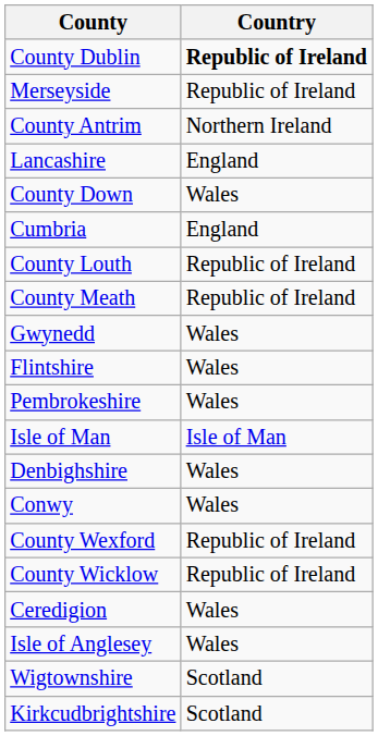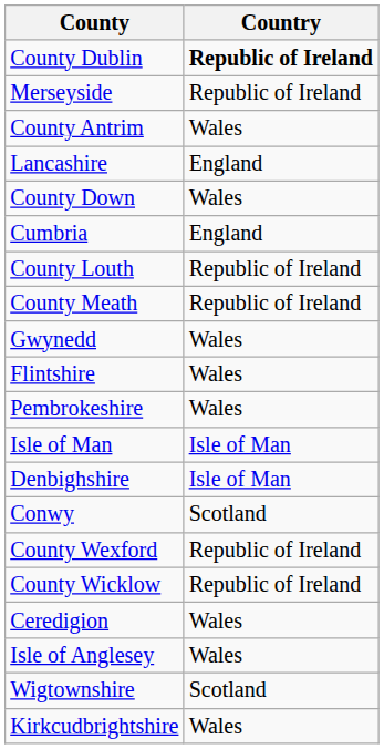 <table class="wikitable sortable">
 <tr>
 <th>County</th>
 <th>Country</th>
 </tr>
 <tr>
 <td><a href='#'>County Dublin</a></td>
 <td><strong>Republic of Ireland</strong></td>
 </tr>
 <tr>
 <td><a href='#'>Merseyside</a></td>
 <td>Republic of Ireland</td>
 </tr>
 <tr>
 <td><a href='#'>County Antrim</a></td>
-<td>Northern Ireland</td>
+<td>Wales</td>
 </tr>
 <tr>
 <td><a href='#'>Lancashire</a></td>
 <td>England</td>
 </tr>
 <tr>
 <td><a href='#'>County Down</a></td>
 <td>Wales</td>
 </tr>
 <tr>
 <td><a href='#'>Cumbria</a></td>
 <td>England</td>
 </tr>
 <tr>
 <td><a href='#'>County Louth</a></td>
 <td>Republic of Ireland</td>
 </tr>
 <tr>
 <td><a href='#'>County Meath</a></td>
 <td>Republic of Ireland</td>
 </tr>
 <tr>
 <td><a href='#'>Gwynedd</a></td>
 <td>Wales</td>
 </tr>
 <tr>
 <td><a href='#'>Flintshire</a></td>
 <td>Wales</td>
 </tr>
 <tr>
 <td><a href='#'>Pembrokeshire</a></td>
 <td>Wales</td>
 </tr>
 <tr>
 <td><a href='#'>Isle of Man</a></td>
 <td><a href='#'>Isle of Man</a></td>
 </tr>
 <tr>
 <td><a href='#'>Denbighshire</a></td>
-<td>Wales</td>
+<td><a href='#'>Isle of Man</a></td>
 </tr>
 <tr>
 <td><a href='#'>Conwy</a></td>
-<td>Wales</td>
+<td>Scotland</td>
 </tr>
 <tr>
 <td><a href='#'>County Wexford</a></td>
 <td>Republic of Ireland</td>
 </tr>
 <tr>
 <td><a href='#'>County Wicklow</a></td>
 <td>Republic of Ireland</td>
 </tr>
 <tr>
 <td><a href='#'>Ceredigion</a></td>
 <td>Wales</td>
 </tr>
 <tr>
 <td><a href='#'>Isle of Anglesey</a></td>
 <td>Wales</td>
 </tr>
 <tr>
 <td><a href='#'>Wigtownshire</a></td>
 <td>Scotland</td>
 </tr>
 <tr>
 <td><a href='#'>Kirkcudbrightshire</a></td>
-<td>Scotland</td>
+<td>Wales</td>
 </tr>
 </table>
